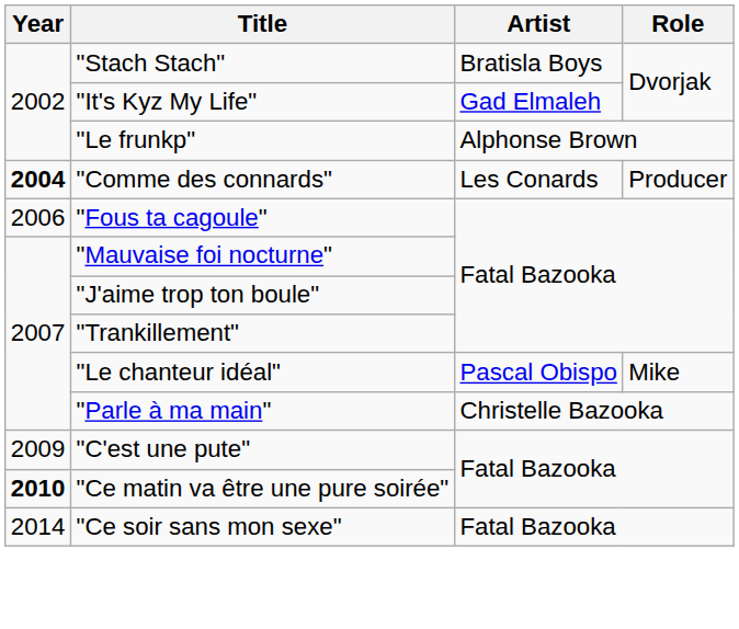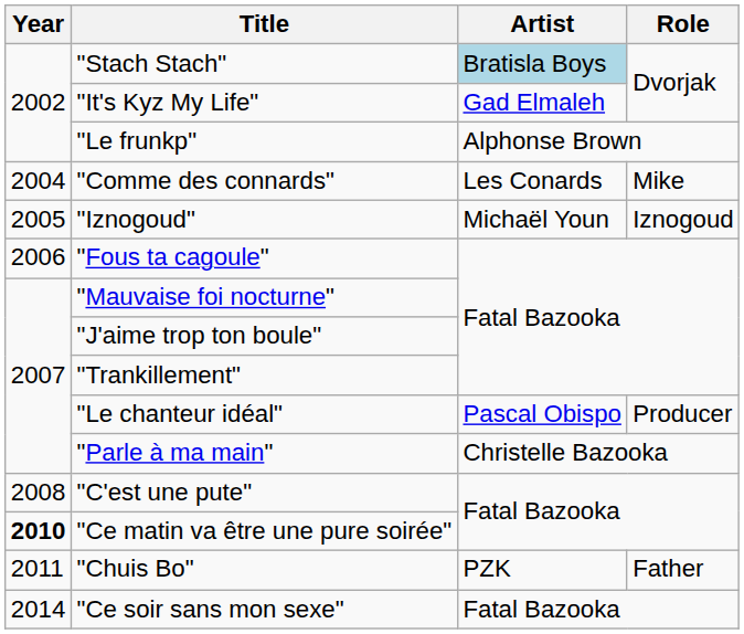 <table class="wikitable">
 <tr>
 <th>Year</th>
 <th>Title</th>
 <th>Artist</th>
 <th>Role</th>
 </tr>
 <tr>
 <td rowspan="3">2002</td>
 <td>"Stach Stach"</td>
-<td>Bratisla Boys</td>
+<td style="background: lightblue;">Bratisla Boys</td>
 <td rowspan="2">Dvorjak</td>
 </tr>
 <tr>
 <td>"It's Kyz My Life"</td>
 <td><a href='#'>Gad Elmaleh</a></td>
 </tr>
 <tr>
 <td>"Le frunkp"</td>
 <td colspan="2">Alphonse Brown</td>
 </tr>
 <tr>
-<td><strong>2004</strong></td>
+<td>2004</td>
 <td>"Comme des connards"</td>
 <td>Les Conards</td>
-<td>Producer</td>
+<td>Mike</td>
+</tr>
+<tr>
+<td>2005</td>
+<td>"Iznogoud"</td>
+<td>Michaël Youn</td>
+<td>Iznogoud</td>
 </tr>
 <tr>
 <td>2006</td>
 <td>"<a href='#'>Fous ta cagoule</a>"</td>
 <td colspan="2" rowspan="4">Fatal Bazooka</td>
 </tr>
 <tr>
 <td rowspan="5">2007</td>
 <td>"<a href='#'>Mauvaise foi nocturne</a>"</td>
 </tr>
 <tr>
 <td>"J'aime trop ton boule"</td>
 </tr>
 <tr>
 <td>"Trankillement"</td>
 </tr>
 <tr>
 <td>"Le chanteur idéal"</td>
 <td><a href='#'>Pascal Obispo</a></td>
-<td>Mike</td>
+<td>Producer</td>
 </tr>
 <tr>
 <td>"<a href='#'>Parle à ma main</a>"</td>
 <td colspan="2">Christelle Bazooka</td>
 </tr>
 <tr>
-<td>2009</td>
+<td>2008</td>
 <td>"C'est une pute"</td>
 <td colspan="2" rowspan="2">Fatal Bazooka</td>
 </tr>
 <tr>
 <td><strong>2010</strong></td>
 <td>"Ce matin va être une pure soirée"</td>
 </tr>
 <tr>
+<td>2011</td>
+<td>"Chuis Bo"</td>
+<td>PZK</td>
+<td>Father</td>
+</tr>
+<tr>
 <td>2014</td>
 <td>"Ce soir sans mon sexe"</td>
 <td colspan="2">Fatal Bazooka</td>
 </tr>
 </table>
